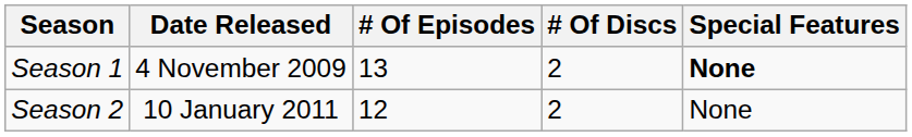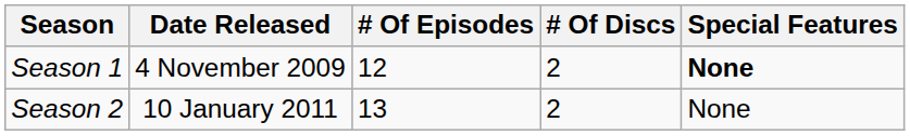 <table class="wikitable">
 <tr>
 <th>Season</th>
 <th>Date Released</th>
 <th># Of Episodes</th>
 <th># Of Discs</th>
 <th>Special Features</th>
 </tr>
 <tr>
 <td><em>Season 1</em></td>
 <td align="center">4 November 2009</td>
-<td>13</td>
+<td>12</td>
 <td>2</td>
 <td><strong>None</strong></td>
 </tr>
 <tr>
 <td><em>Season 2</em></td>
 <td align="center">10 January 2011</td>
-<td>12</td>
+<td>13</td>
 <td>2</td>
 <td>None</td>
 </tr>
 </table>
